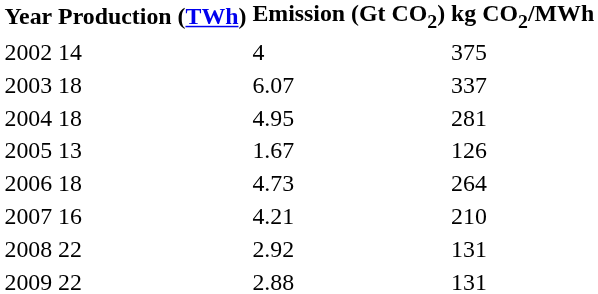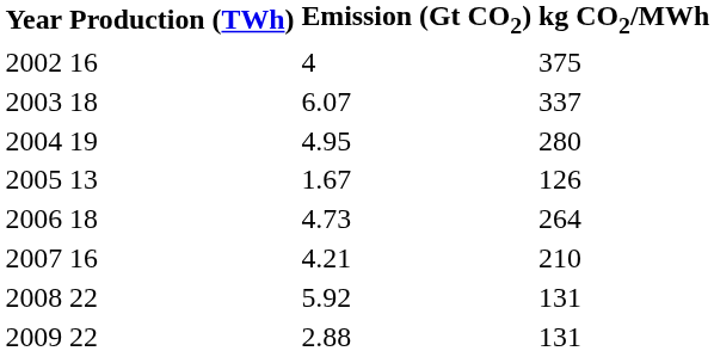 <table>
 <tr>
 <th>Year</th>
 <th>Production (<a href='#'>TWh</a>)</th>
 <th>Emission (Gt CO<sub>2</sub>)</th>
 <th>kg CO<sub>2</sub>/MWh</th>
 </tr>
 <tr --->
 <td>2002</td>
-<td>14</td>
+<td>16</td>
 <td>4</td>
 <td>375</td>
 </tr>
 <tr --->
 <td>2003</td>
 <td>18</td>
 <td>6.07</td>
 <td>337</td>
 </tr>
 <tr --->
 <td>2004</td>
-<td>18</td>
+<td>19</td>
 <td>4.95</td>
-<td>281</td>
+<td>280</td>
 </tr>
 <tr --->
 <td>2005</td>
 <td>13</td>
 <td>1.67</td>
 <td>126</td>
 </tr>
 <tr --->
 <td>2006</td>
 <td>18</td>
 <td>4.73</td>
 <td>264</td>
 </tr>
 <tr --->
 <td>2007</td>
 <td>16</td>
 <td>4.21</td>
 <td>210</td>
 </tr>
 <tr --->
 <td>2008</td>
 <td>22</td>
-<td>2.92</td>
+<td>5.92</td>
 <td>131</td>
 </tr>
 <tr --->
 <td>2009</td>
 <td>22</td>
 <td>2.88</td>
 <td>131</td>
 </tr>
 <tr --->
 </tr>
 </table>
